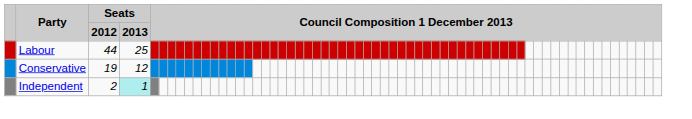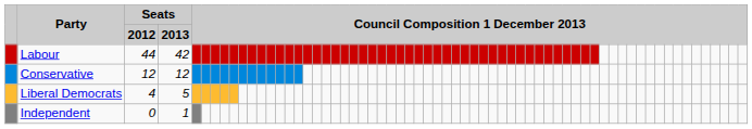 <table class="wikitable">
 <tr>
 <th style="background:#ccc" rowspan="2">  </th>
 <th style="background:#ccc" rowspan="2">Party</th>
 <th style="background:#ccc" colspan="2">Seats</th>
 <th style="background:#ccc" colspan="60" rowspan="2">Council Composition 1 December 2013</th>
 </tr>
 <tr>
 <th style="background:#ccc">2012</th>
 <th style="background:#ccc">2013</th>
 </tr>
 <tr>
 <td style="background:#c00"> </td>
 <td><a href='#'>Labour</a></td>
 <td style="text-align: right"><em>44</em></td>
-<td style="text-align: right"><em>25</em></td>
+<td style="text-align: right"><em>42</em></td>
 <td style="background:#c00"> </td>
 <td style="background:#c00"> </td>
 <td style="background:#c00"> </td>
 <td style="background:#c00"> </td>
 <td style="background:#c00"> </td>
 <td style="background:#c00"> </td>
 <td style="background:#c00"> </td>
 <td style="background:#c00"> </td>
 <td style="background:#c00"> </td>
 <td style="background:#c00"> </td>
 <td style="background:#c00"> </td>
 <td style="background:#c00"> </td>
 <td style="background:#c00"> </td>
 <td style="background:#c00"> </td>
 <td style="background:#c00"> </td>
 <td style="background:#c00"> </td>
 <td style="background:#c00"> </td>
 <td style="background:#c00"> </td>
 <td style="background:#c00"> </td>
 <td style="background:#c00"> </td>
 <td style="background:#c00"> </td>
 <td style="background:#c00"> </td>
 <td style="background:#c00"> </td>
 <td style="background:#c00"> </td>
 <td style="background:#c00"> </td>
 <td style="background:#c00"> </td>
 <td style="background:#c00"> </td>
 <td style="background:#c00"> </td>
 <td style="background:#c00"> </td>
 <td style="background:#c00"> </td>
 <td style="background:#c00"> </td>
 <td style="background:#c00"> </td>
 <td style="background:#c00"> </td>
 <td style="background:#c00"> </td>
 <td style="background:#c00"> </td>
 <td style="background:#c00"> </td>
 <td style="background:#c00"> </td>
 <td style="background:#c00"> </td>
 <td style="background:#c00"> </td>
 <td style="background:#c00"> </td>
 <td style="background:#c00"> </td>
 <td style="background:#c00"> </td>
 <td style="background:#c00"> </td>
 <td style="background:#c00"> </td>
 <td> </td>
 <td> </td>
 <td> </td>
 <td> </td>
 <td> </td>
 <td> </td>
 <td> </td>
 <td> </td>
 <td> </td>
 <td> </td>
 <td> </td>
 <td> </td>
 <td> </td>
 <td> </td>
 <td> </td>
 <td> </td>
 </tr>
 <tr>
 <td style="background:#0087DC"> </td>
 <td><a href='#'>Conservative</a></td>
-<td style="text-align: right"><em>19</em></td>
+<td style="text-align: right"><em>12</em></td>
 <td style="text-align: right"><em>12</em></td>
 <td style="background:#0087DC"> </td>
 <td style="background:#0087DC"> </td>
 <td style="background:#0087DC"> </td>
 <td style="background:#0087DC"> </td>
 <td style="background:#0087DC"> </td>
 <td style="background:#0087DC"> </td>
 <td style="background:#0087DC"> </td>
 <td style="background:#0087DC"> </td>
 <td style="background:#0087DC"> </td>
 <td style="background:#0087DC"> </td>
 <td style="background:#0087DC"> </td>
 <td style="background:#0087DC"> </td>
 <td> </td>
 <td> </td>
 <td> </td>
 <td> </td>
 <td> </td>
 <td> </td>
 <td> </td>
 <td> </td>
 <td> </td>
 <td> </td>
 <td> </td>
 <td> </td>
 <td> </td>
 <td> </td>
 <td> </td>
 <td> </td>
 <td> </td>
 <td> </td>
 <td> </td>
 <td> </td>
 <td> </td>
 <td> </td>
 <td> </td>
 <td> </td>
 <td> </td>
 <td> </td>
 <td> </td>
 <td> </td>
 <td> </td>
 <td> </td>
 <td> </td>
 <td> </td>
 <td> </td>
 <td> </td>
 <td> </td>
 <td> </td>
 <td> </td>
 <td> </td>
 <td> </td>
 <td> </td>
 <td> </td>
 <td> </td>
 <td> </td>
 <td> </td>
 <td> </td>
 <td> </td>
 <td> </td>
 <td> </td>
 </tr>
 <tr>
+<td style="background:#FDBB30"> </td>
+<td><a href='#'>Liberal Democrats</a></td>
+<td style="text-align: right"><em>4</em></td>
+<td style="text-align: right"><em>5</em></td>
+<td style="background:#FDBB30"> </td>
+<td style="background:#FDBB30"> </td>
+<td style="background:#FDBB30"> </td>
+<td style="background:#FDBB30"> </td>
+<td style="background:#FDBB30"> </td>
+<td> </td>
+<td> </td>
+<td> </td>
+<td> </td>
+<td> </td>
+<td> </td>
+<td> </td>
+<td> </td>
+<td> </td>
+<td> </td>
+<td> </td>
+<td> </td>
+<td> </td>
+<td> </td>
+<td> </td>
+<td> </td>
+<td> </td>
+<td> </td>
+<td> </td>
+<td> </td>
+<td> </td>
+<td> </td>
+<td> </td>
+<td> </td>
+<td> </td>
+<td> </td>
+<td> </td>
+<td> </td>
+<td> </td>
+<td> </td>
+<td> </td>
+<td> </td>
+<td> </td>
+<td> </td>
+<td> </td>
+<td> </td>
+<td> </td>
+<td> </td>
+<td> </td>
+<td> </td>
+<td> </td>
+<td> </td>
+<td> </td>
+<td> </td>
+<td> </td>
+<td> </td>
+<td> </td>
+<td> </td>
+<td> </td>
+<td> </td>
+<td> </td>
+<td> </td>
+<td> </td>
+<td> </td>
+<td> </td>
+</tr>
+<tr>
 <td style="background:gray"> </td>
 <td><a href='#'>Independent</a></td>
-<td style="text-align: right"><em>2</em></td>
-<td style="background: paleturquoise; text-align: right"><em>1</em></td>
+<td style="text-align: right"><em>0</em></td>
+<td style="text-align: right"><em>1</em></td>
 <td style="background:gray"> </td>
 <td> </td>
 <td> </td>
 <td> </td>
 <td> </td>
 <td> </td>
 <td> </td>
 <td> </td>
 <td> </td>
 <td> </td>
 <td> </td>
 <td> </td>
 <td> </td>
 <td> </td>
 <td> </td>
 <td> </td>
 <td> </td>
 <td> </td>
 <td> </td>
 <td> </td>
 <td> </td>
 <td> </td>
 <td> </td>
 <td> </td>
 <td> </td>
 <td> </td>
 <td> </td>
 <td> </td>
 <td> </td>
 <td> </td>
 <td> </td>
 <td> </td>
 <td> </td>
 <td> </td>
 <td> </td>
 <td> </td>
 <td> </td>
 <td> </td>
 <td> </td>
 <td> </td>
 <td> </td>
 <td> </td>
 <td> </td>
 <td> </td>
 <td> </td>
 <td> </td>
 <td> </td>
 <td> </td>
 <td> </td>
 <td> </td>
 <td> </td>
 <td> </td>
 <td> </td>
 <td> </td>
 <td> </td>
 <td> </td>
 <td> </td>
 <td> </td>
 <td> </td>
 <td> </td>
 </tr>
 </table>
